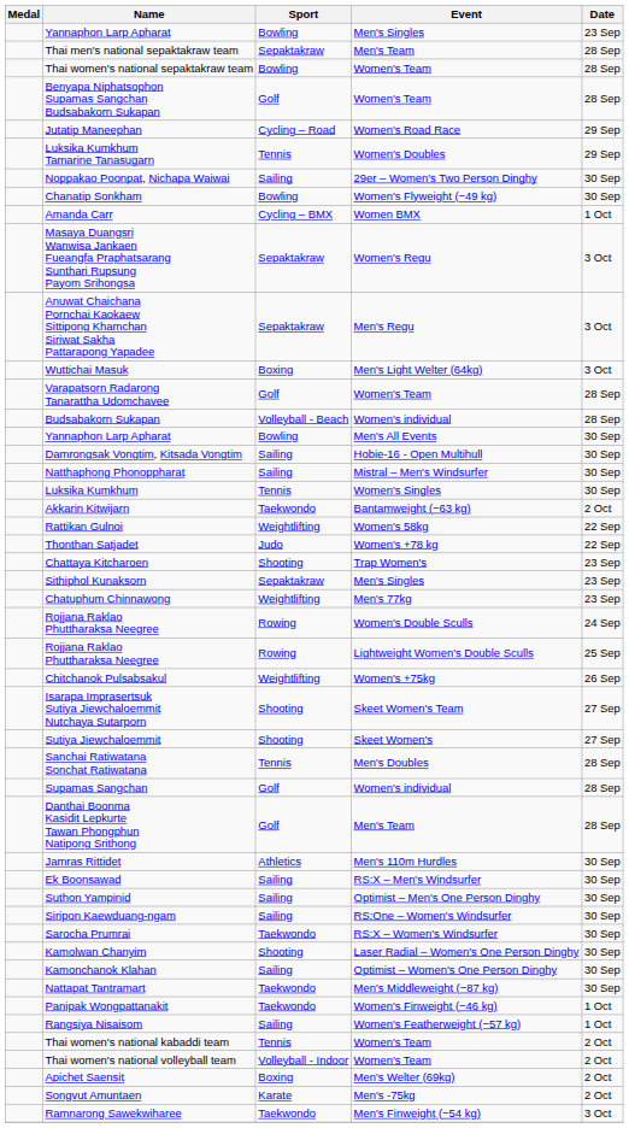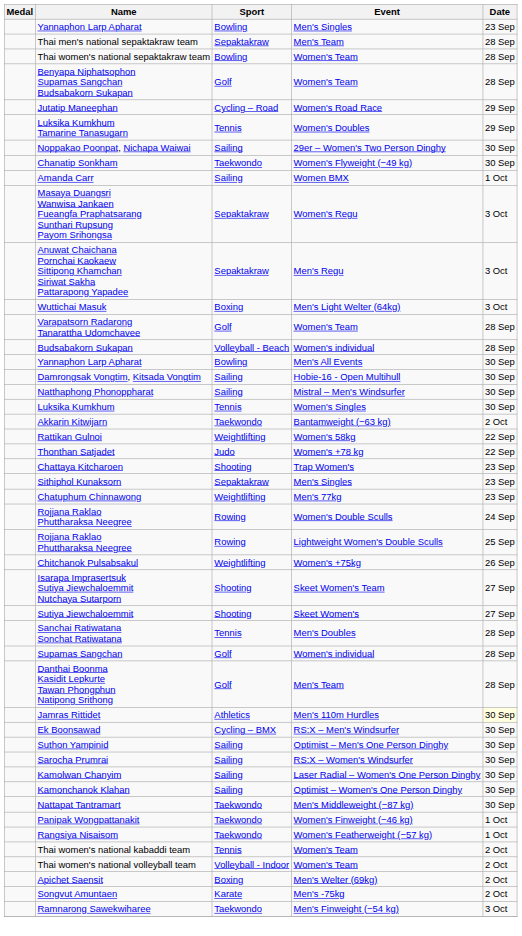 <table class="wikitable sortable" style="font-size:95%">
 <tr>
 <th>Medal</th>
 <th>Name</th>
 <th>Sport</th>
 <th>Event</th>
 <th>Date</th>
 </tr>
 <tr>
 <td></td>
 <td><a href='#'>Yannaphon Larp Apharat</a></td>
 <td><a href='#'>Bowling</a></td>
 <td><a href='#'>Men's Singles</a></td>
 <td>23 Sep</td>
 </tr>
 <tr>
 <td></td>
 <td>Thai men's national sepaktakraw team<br></td>
 <td><a href='#'>Sepaktakraw</a></td>
 <td><a href='#'>Men's Team</a></td>
 <td>28 Sep</td>
 </tr>
 <tr>
 <td></td>
 <td>Thai women's national sepaktakraw team<br></td>
 <td><a href='#'>Bowling</a></td>
 <td><a href='#'>Women's Team</a></td>
 <td>28 Sep</td>
 </tr>
 <tr>
 <td></td>
 <td><a href='#'>Benyapa Niphatsophon</a> <br> <a href='#'>Supamas Sangchan</a><br> <a href='#'>Budsabakorn Sukapan</a></td>
 <td><a href='#'>Golf</a></td>
 <td><a href='#'>Women's Team</a></td>
 <td>28 Sep</td>
 </tr>
 <tr>
 <td></td>
 <td><a href='#'>Jutatip Maneephan</a></td>
 <td><a href='#'>Cycling – Road</a></td>
 <td><a href='#'>Women's Road Race</a></td>
 <td>29 Sep</td>
 </tr>
 <tr>
 <td></td>
 <td><a href='#'>Luksika Kumkhum</a> <br> <a href='#'>Tamarine Tanasugarn</a></td>
 <td><a href='#'>Tennis</a></td>
 <td><a href='#'>Women's Doubles</a></td>
 <td>29 Sep</td>
 </tr>
 <tr>
 <td></td>
 <td><a href='#'>Noppakao Poonpat</a>, <a href='#'>Nichapa Waiwai</a></td>
 <td><a href='#'>Sailing</a></td>
 <td><a href='#'>29er – Women's Two Person Dinghy</a></td>
 <td>30 Sep</td>
 </tr>
 <tr>
 <td></td>
 <td><a href='#'>Chanatip Sonkham</a></td>
-<td><a href='#'>Bowling</a></td>
+<td><a href='#'>Taekwondo</a></td>
 <td><a href='#'>Women's Flyweight (−49 kg)</a></td>
 <td>30 Sep</td>
 </tr>
 <tr>
 <td></td>
 <td><a href='#'>Amanda Carr</a></td>
-<td><a href='#'>Cycling – BMX</a></td>
+<td><a href='#'>Sailing</a></td>
 <td><a href='#'>Women BMX</a></td>
 <td>1 Oct</td>
 </tr>
 <tr>
 <td></td>
 <td><a href='#'>Masaya Duangsri</a><br><a href='#'>Wanwisa Jankaen</a><br><a href='#'>Fueangfa Praphatsarang</a> <br><a href='#'>Sunthari Rupsung</a><br><a href='#'>Payom Srihongsa</a></td>
 <td><a href='#'>Sepaktakraw</a></td>
 <td><a href='#'>Women's Regu</a></td>
 <td>3 Oct</td>
 </tr>
 <tr>
 <td></td>
 <td><a href='#'>Anuwat Chaichana</a><br><a href='#'>Pornchai Kaokaew</a><br><a href='#'>Sittipong Khamchan</a><br><a href='#'>Siriwat Sakha</a><br><a href='#'>Pattarapong Yapadee</a></td>
 <td><a href='#'>Sepaktakraw</a></td>
 <td><a href='#'>Men's Regu</a></td>
 <td>3 Oct</td>
 </tr>
 <tr>
 <td></td>
 <td><a href='#'>Wuttichai Masuk</a></td>
 <td><a href='#'>Boxing</a></td>
 <td><a href='#'>Men's Light Welter (64kg)</a></td>
 <td>3 Oct</td>
 </tr>
 <tr>
 <td></td>
 <td><a href='#'>Varapatsorn Radarong</a><br><a href='#'>Tanarattha Udomchavee</a></td>
 <td><a href='#'>Golf</a></td>
 <td><a href='#'>Women's Team</a></td>
 <td>28 Sep</td>
 </tr>
 <tr>
 <td></td>
 <td><a href='#'>Budsabakorn Sukapan</a></td>
 <td><a href='#'>Volleyball - Beach</a></td>
 <td><a href='#'>Women's individual</a></td>
 <td>28 Sep</td>
 </tr>
 <tr>
 <td></td>
 <td><a href='#'>Yannaphon Larp Apharat</a></td>
 <td><a href='#'>Bowling</a></td>
 <td><a href='#'>Men's All Events</a></td>
 <td>30 Sep</td>
 </tr>
 <tr>
 <td></td>
 <td><a href='#'>Damrongsak Vongtim</a>, <a href='#'>Kitsada Vongtim</a></td>
 <td><a href='#'>Sailing</a></td>
 <td><a href='#'>Hobie-16 - Open Multihull</a></td>
 <td>30 Sep</td>
 </tr>
 <tr>
 <td></td>
 <td><a href='#'>Natthaphong Phonoppharat</a></td>
 <td><a href='#'>Sailing</a></td>
 <td><a href='#'>Mistral – Men's Windsurfer</a></td>
 <td>30 Sep</td>
 </tr>
 <tr>
 <td></td>
 <td><a href='#'>Luksika Kumkhum</a></td>
 <td><a href='#'>Tennis</a></td>
 <td><a href='#'>Women's Singles</a></td>
 <td>30 Sep</td>
 </tr>
 <tr>
 <td></td>
 <td><a href='#'>Akkarin Kitwijarn</a></td>
 <td><a href='#'>Taekwondo</a></td>
 <td><a href='#'>Bantamweight (−63 kg)</a></td>
 <td>2 Oct</td>
 </tr>
 <tr>
 <td></td>
 <td><a href='#'>Rattikan Gulnoi</a></td>
 <td><a href='#'>Weightlifting</a></td>
 <td><a href='#'>Women's 58kg</a></td>
 <td>22 Sep</td>
 </tr>
 <tr>
 <td></td>
 <td><a href='#'>Thonthan Satjadet</a></td>
 <td><a href='#'>Judo</a></td>
 <td><a href='#'>Women's +78 kg</a></td>
 <td>22 Sep</td>
 </tr>
 <tr>
 <td></td>
 <td><a href='#'>Chattaya Kitcharoen</a></td>
 <td><a href='#'>Shooting</a></td>
 <td><a href='#'>Trap Women's</a></td>
 <td>23 Sep</td>
 </tr>
 <tr>
 <td></td>
 <td><a href='#'>Sithiphol Kunaksorn</a></td>
 <td><a href='#'>Sepaktakraw</a></td>
 <td><a href='#'>Men's Singles</a></td>
 <td>23 Sep</td>
 </tr>
 <tr>
 <td></td>
 <td><a href='#'>Chatuphum Chinnawong</a></td>
 <td><a href='#'>Weightlifting</a></td>
 <td><a href='#'>Men's 77kg</a></td>
 <td>23 Sep</td>
 </tr>
 <tr>
 <td></td>
 <td><a href='#'>Rojjana Raklao</a><br> <a href='#'>Phuttharaksa Neegree</a></td>
 <td><a href='#'>Rowing</a></td>
 <td><a href='#'>Women's Double Sculls</a></td>
 <td>24 Sep</td>
 </tr>
 <tr>
 <td></td>
 <td><a href='#'>Rojjana Raklao</a> <br> <a href='#'>Phuttharaksa Neegree</a></td>
 <td><a href='#'>Rowing</a></td>
 <td><a href='#'>Lightweight Women's Double Sculls</a></td>
 <td>25 Sep</td>
 </tr>
 <tr>
 <td></td>
 <td><a href='#'>Chitchanok Pulsabsakul</a></td>
 <td><a href='#'>Weightlifting</a></td>
 <td><a href='#'>Women's +75kg</a></td>
 <td>26 Sep</td>
 </tr>
 <tr>
 <td></td>
 <td><a href='#'>Isarapa Imprasertsuk</a><br><a href='#'>Sutiya Jiewchaloemmit</a> <br> <a href='#'>Nutchaya Sutarporn</a></td>
 <td><a href='#'>Shooting</a></td>
 <td><a href='#'>Skeet Women's Team</a></td>
 <td>27 Sep</td>
 </tr>
 <tr>
 <td></td>
 <td><a href='#'>Sutiya Jiewchaloemmit</a></td>
 <td><a href='#'>Shooting</a></td>
 <td><a href='#'>Skeet Women's</a></td>
 <td>27 Sep</td>
 </tr>
 <tr>
 <td></td>
 <td><a href='#'>Sanchai Ratiwatana</a> <br> <a href='#'>Sonchat Ratiwatana</a></td>
 <td><a href='#'>Tennis</a></td>
 <td><a href='#'>Men's Doubles</a></td>
 <td>28 Sep</td>
 </tr>
 <tr>
 <td></td>
 <td><a href='#'>Supamas Sangchan</a></td>
 <td><a href='#'>Golf</a></td>
 <td><a href='#'>Women's individual</a></td>
 <td>28 Sep</td>
 </tr>
 <tr>
 <td></td>
 <td><a href='#'>Danthai Boonma</a><br><a href='#'>Kasidit Lepkurte</a><br><a href='#'>Tawan Phongphun</a><br><a href='#'>Natipong Srithong</a></td>
 <td><a href='#'>Golf</a></td>
 <td><a href='#'>Men's Team</a></td>
 <td>28 Sep</td>
 </tr>
 <tr>
 <td></td>
 <td><a href='#'>Jamras Rittidet</a></td>
 <td><a href='#'>Athletics</a></td>
 <td><a href='#'>Men's 110m Hurdles</a></td>
-<td>30 Sep</td>
+<td style="background: lightyellow;">30 Sep</td>
 </tr>
 <tr>
 <td></td>
 <td><a href='#'>Ek Boonsawad</a></td>
-<td><a href='#'>Sailing</a></td>
+<td><a href='#'>Cycling – BMX</a></td>
 <td><a href='#'>RS:X – Men's Windsurfer</a></td>
 <td>30 Sep</td>
 </tr>
 <tr>
 <td></td>
 <td><a href='#'>Suthon Yampinid</a></td>
 <td><a href='#'>Sailing</a></td>
 <td><a href='#'>Optimist – Men's One Person Dinghy</a></td>
 <td>30 Sep</td>
 </tr>
 <tr>
 <td></td>
-<td><a href='#'>Siripon Kaewduang-ngam</a></td>
+<td><a href='#'>Sarocha Prumrai</a></td>
 <td><a href='#'>Sailing</a></td>
-<td><a href='#'>RS:One – Women's Windsurfer</a></td>
-<td>30 Sep</td>
-</tr>
-<tr>
-<td></td>
-<td><a href='#'>Sarocha Prumrai</a></td>
-<td><a href='#'>Taekwondo</a></td>
 <td><a href='#'>RS:X – Women's Windsurfer</a></td>
 <td>30 Sep</td>
 </tr>
 <tr>
 <td></td>
 <td><a href='#'>Kamolwan Chanyim</a></td>
-<td><a href='#'>Shooting</a></td>
+<td><a href='#'>Sailing</a></td>
 <td><a href='#'>Laser Radial – Women's One Person Dinghy</a></td>
 <td>30 Sep</td>
 </tr>
 <tr>
 <td></td>
 <td><a href='#'>Kamonchanok Klahan</a></td>
 <td><a href='#'>Sailing</a></td>
 <td><a href='#'>Optimist – Women's One Person Dinghy</a></td>
 <td>30 Sep</td>
 </tr>
 <tr>
 <td></td>
 <td><a href='#'>Nattapat Tantramart</a></td>
 <td><a href='#'>Taekwondo</a></td>
 <td><a href='#'>Men's Middleweight (−87 kg)</a></td>
 <td>30 Sep</td>
 </tr>
 <tr>
 <td></td>
 <td><a href='#'>Panipak Wongpattanakit</a></td>
 <td><a href='#'>Taekwondo</a></td>
 <td><a href='#'>Women's Finweight (−46 kg)</a></td>
 <td>1 Oct</td>
 </tr>
 <tr>
 <td></td>
 <td><a href='#'>Rangsiya Nisaisom</a></td>
-<td><a href='#'>Sailing</a></td>
+<td><a href='#'>Taekwondo</a></td>
 <td><a href='#'>Women's Featherweight (−57 kg)</a></td>
 <td>1 Oct</td>
 </tr>
 <tr>
 <td></td>
 <td>Thai women's national kabaddi team<br></td>
 <td><a href='#'>Tennis</a></td>
 <td><a href='#'>Women's Team</a></td>
 <td>2 Oct</td>
 </tr>
 <tr>
 <td></td>
 <td>Thai women's national volleyball team<br></td>
 <td><a href='#'>Volleyball - Indoor</a></td>
 <td><a href='#'>Women's Team</a></td>
 <td>2 Oct</td>
 </tr>
 <tr>
 <td></td>
 <td><a href='#'>Apichet Saensit</a></td>
 <td><a href='#'>Boxing</a></td>
 <td><a href='#'>Men's Welter (69kg)</a></td>
 <td>2 Oct</td>
 </tr>
 <tr>
 <td></td>
 <td><a href='#'>Songvut Amuntaen</a></td>
 <td><a href='#'>Karate</a></td>
 <td><a href='#'>Men's -75kg</a></td>
 <td>2 Oct</td>
 </tr>
 <tr>
 <td></td>
 <td><a href='#'>Ramnarong Sawekwiharee</a></td>
 <td><a href='#'>Taekwondo</a></td>
 <td><a href='#'>Men's Finweight (−54 kg)</a></td>
 <td>3 Oct</td>
 </tr>
 <tr>
 </tr>
 </table>
